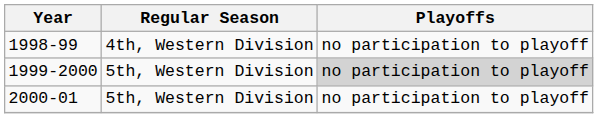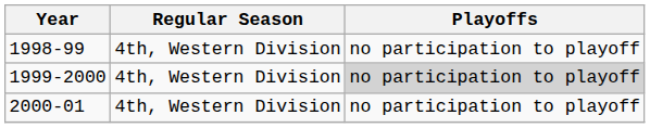 <table class="wikitable">
 <tr>
 <th>Year</th>
 <th>Regular Season</th>
 <th>Playoffs</th>
 </tr>
 <tr>
 <td>1998-99</td>
 <td>4th, Western Division</td>
 <td>no participation to playoff</td>
 </tr>
 <tr>
 <td>1999-2000</td>
-<td>5th, Western Division</td>
+<td>4th, Western Division</td>
 <td style="background: lightgrey;">no participation to playoff</td>
 </tr>
 <tr>
 <td>2000-01</td>
-<td>5th, Western Division</td>
+<td>4th, Western Division</td>
 <td>no participation to playoff</td>
 </tr>
 <tr>
 </tr>
 </table>
